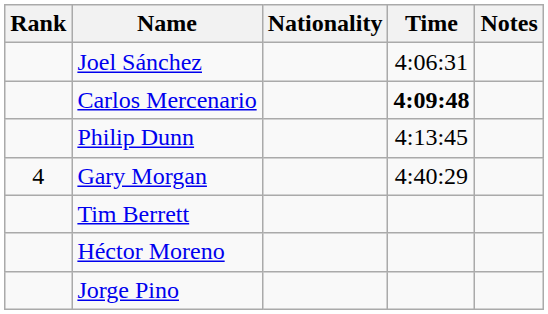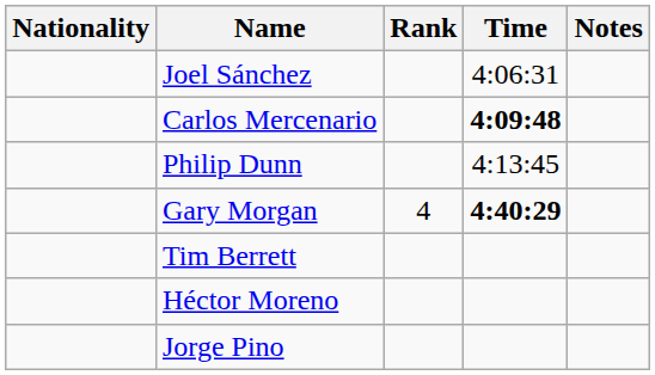 <table class="wikitable sortable" style="text-align:center">
 <tr>
+<th>Nationality</th>
+<th>Name</th>
 <th>Rank</th>
-<th>Name</th>
-<th>Nationality</th>
 <th>Time</th>
 <th>Notes</th>
 </tr>
 <tr>
+<td align=left></td>
+<td align=left><a href='#'>Joel Sánchez</a></td>
 <td></td>
-<td align=left><a href='#'>Joel Sánchez</a></td>
-<td align=left></td>
 <td>4:06:31</td>
 <td></td>
 </tr>
 <tr>
+<td align=left></td>
+<td align=left><a href='#'>Carlos Mercenario</a></td>
 <td></td>
-<td align=left><a href='#'>Carlos Mercenario</a></td>
-<td align=left></td>
 <td><strong>4:09:48</strong></td>
 <td></td>
 </tr>
 <tr>
+<td align=left></td>
+<td align=left><a href='#'>Philip Dunn</a></td>
 <td></td>
-<td align=left><a href='#'>Philip Dunn</a></td>
-<td align=left></td>
 <td>4:13:45</td>
 <td></td>
 </tr>
 <tr>
+<td align=left></td>
+<td align=left><a href='#'>Gary Morgan</a></td>
 <td>4</td>
-<td align=left><a href='#'>Gary Morgan</a></td>
-<td align=left></td>
-<td>4:40:29</td>
+<td><strong>4:40:29</strong></td>
 <td></td>
 </tr>
 <tr>
+<td align=left></td>
+<td align=left><a href='#'>Tim Berrett</a></td>
 <td></td>
-<td align=left><a href='#'>Tim Berrett</a></td>
-<td align=left></td>
 <td></td>
 <td></td>
 </tr>
 <tr>
+<td align=left></td>
+<td align=left><a href='#'>Héctor Moreno</a></td>
 <td></td>
-<td align=left><a href='#'>Héctor Moreno</a></td>
-<td align=left></td>
 <td></td>
 <td></td>
 </tr>
 <tr>
+<td align=left></td>
+<td align=left><a href='#'>Jorge Pino</a></td>
 <td></td>
-<td align=left><a href='#'>Jorge Pino</a></td>
-<td align=left></td>
 <td></td>
 <td></td>
 </tr>
 </table>
